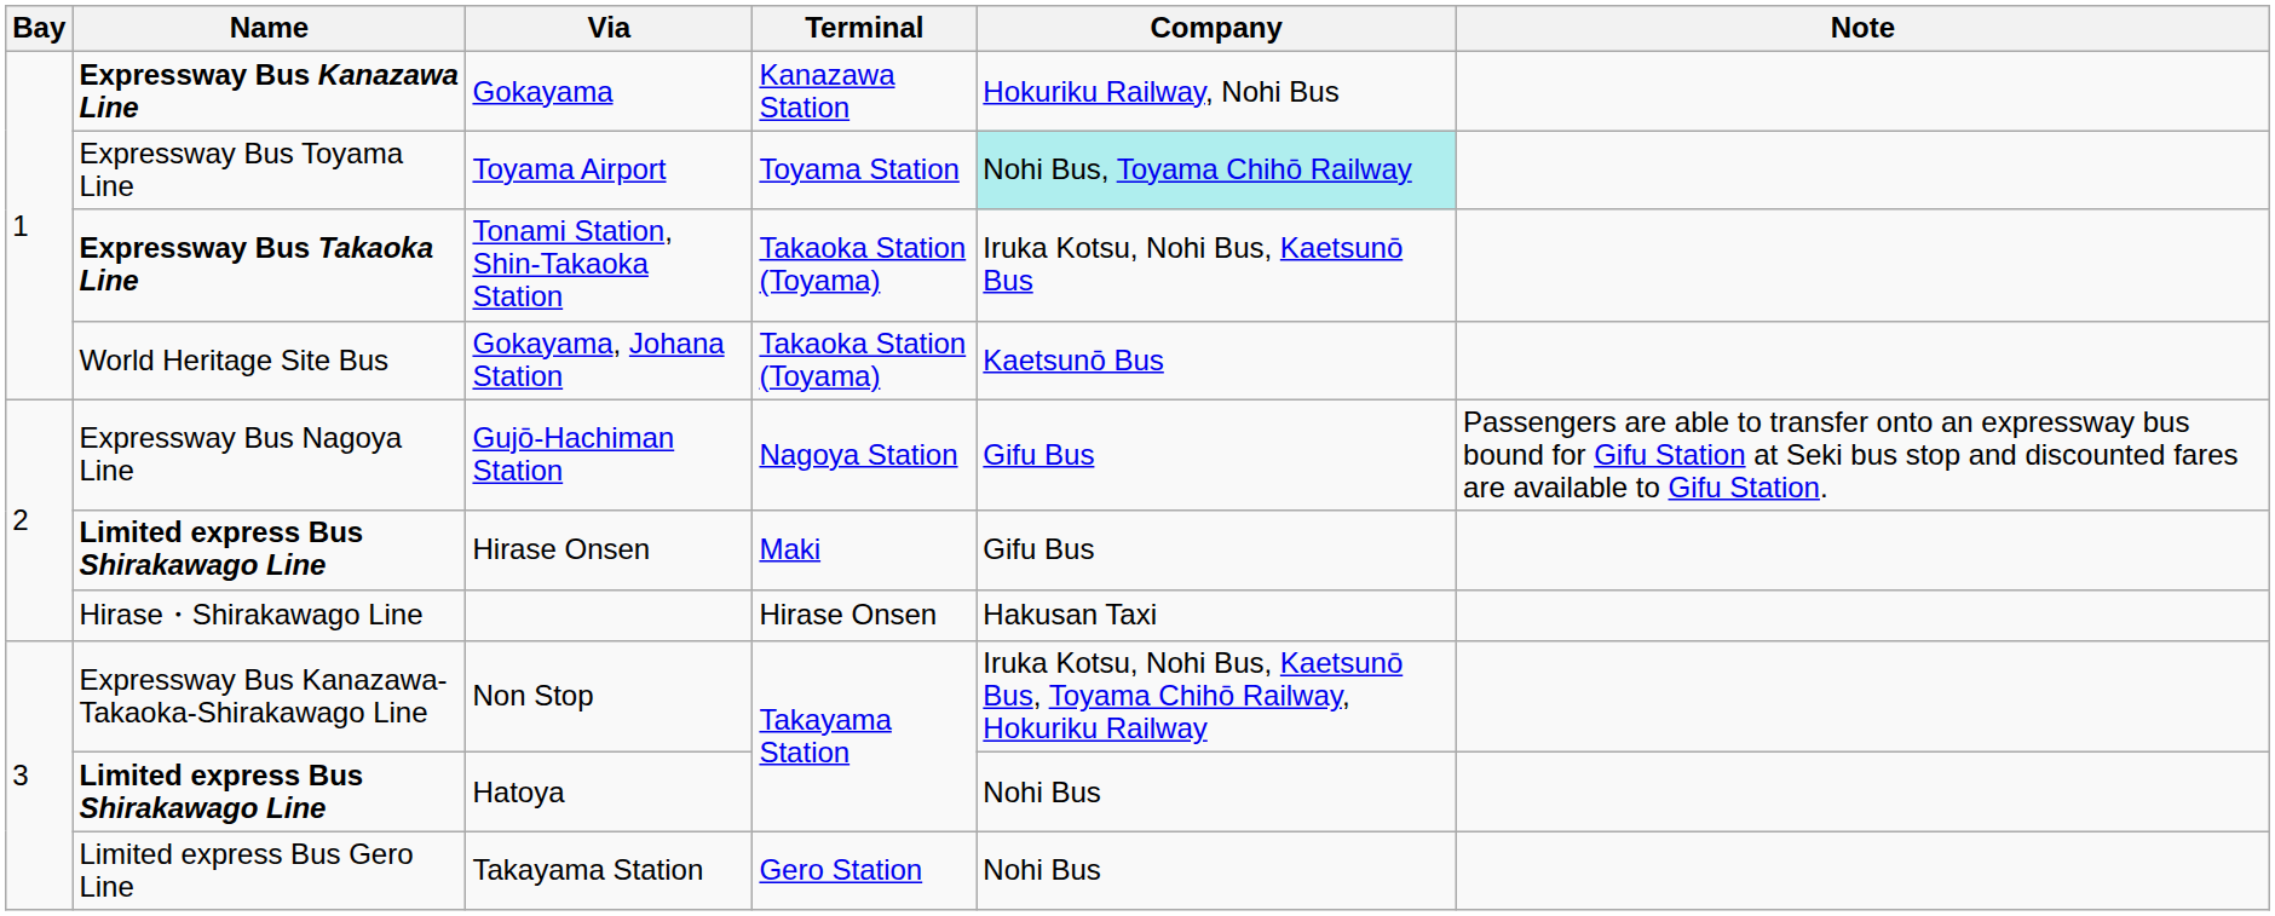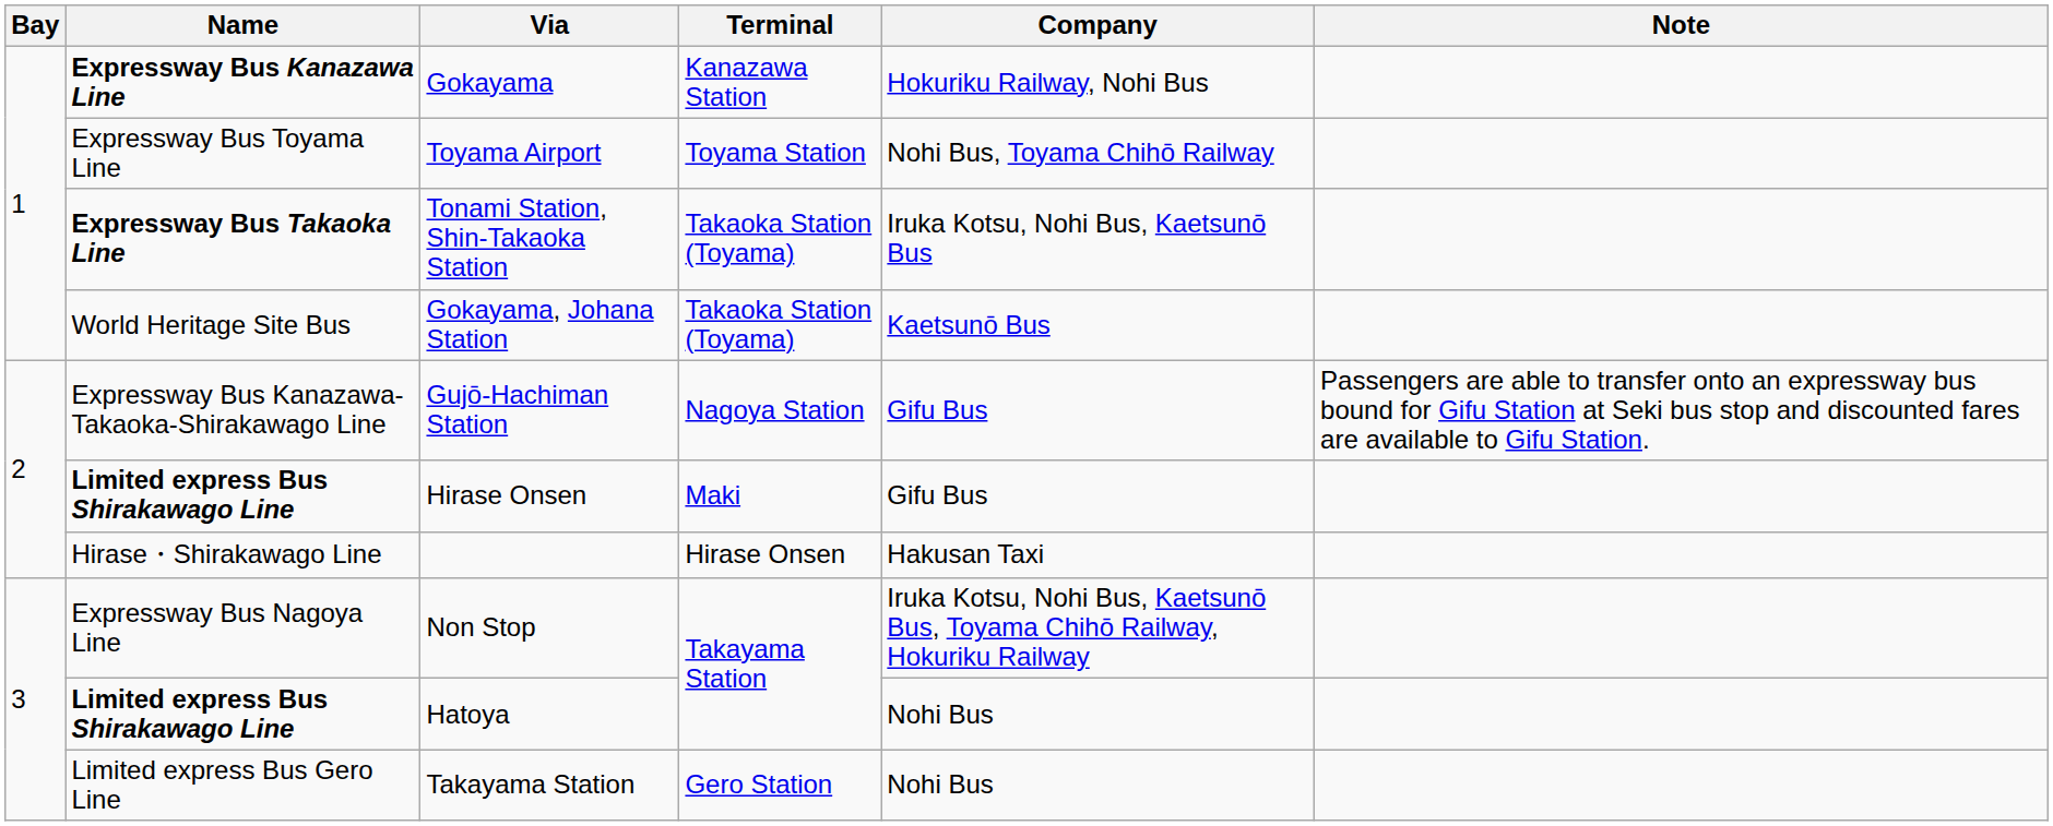 <table class="wikitable">
 <tr>
 <th>Bay</th>
 <th>Name</th>
 <th>Via</th>
 <th>Terminal</th>
 <th>Company</th>
 <th>Note</th>
 </tr>
 <tr>
 <td rowspan="4">1</td>
 <td><strong>Expressway Bus <em>Kanazawa Line<strong><em></td>
 <td><a href='#'>Gokayama</a></td>
 <td rowspan="1"><a href='#'>Kanazawa Station</a></td>
 <td><a href='#'>Hokuriku Railway</a>, Nohi Bus</td>
 <td></td>
 </tr>
 <tr>
 <td></strong>Expressway Bus </em>Toyama Line</em></strong></td>
 <td><a href='#'>Toyama Airport</a></td>
 <td><a href='#'>Toyama Station</a></td>
-<td style="background: paleturquoise;">Nohi Bus, <a href='#'>Toyama Chihō Railway</a></td>
+<td>Nohi Bus, <a href='#'>Toyama Chihō Railway</a></td>
 <td></td>
 </tr>
 <tr>
 <td><strong>Expressway Bus <em>Takaoka Line<strong><em></td>
 <td><a href='#'>Tonami Station</a>, <a href='#'>Shin-Takaoka Station</a></td>
 <td><a href='#'>Takaoka Station (Toyama)</a></td>
 <td>Iruka Kotsu, Nohi Bus, <a href='#'>Kaetsunō Bus</a></td>
 <td></td>
 </tr>
 <tr>
 <td></em>World Heritage Site Bus<em></td>
 <td><a href='#'>Gokayama</a>, <a href='#'>Johana Station</a></td>
 <td><a href='#'>Takaoka Station (Toyama)</a></td>
 <td><a href='#'>Kaetsunō Bus</a></td>
 <td></td>
 </tr>
 <tr>
 <td rowspan="3">2</td>
-<td></strong>Expressway Bus </em>Nagoya Line</em></strong></td>
+<td></strong>Expressway Bus </em>Kanazawa-Takaoka-Shirakawago Line</em></strong></td>
 <td><a href='#'>Gujō-Hachiman Station</a></td>
 <td rowspan="1"><a href='#'>Nagoya Station</a></td>
 <td><a href='#'>Gifu Bus</a></td>
 <td>Passengers are able to transfer onto an expressway bus bound for <a href='#'>Gifu Station</a> at Seki bus stop and discounted fares are available to <a href='#'>Gifu Station</a>.</td>
 </tr>
 <tr>
 <td><strong>Limited express Bus <em>Shirakawago Line<strong><em></td>
 <td>Hirase Onsen</td>
 <td><a href='#'>Maki</a></td>
 <td>Gifu Bus</td>
 <td></td>
 </tr>
 <tr>
 <td></em>Hirase・Shirakawago Line<em></td>
 <td></td>
 <td>Hirase Onsen</td>
 <td>Hakusan Taxi</td>
 <td></td>
 </tr>
 <tr>
 <td rowspan="4">3</td>
-<td></strong>Expressway Bus </em>Kanazawa-Takaoka-Shirakawago Line</em></strong></td>
+<td></strong>Expressway Bus </em>Nagoya Line</em></strong></td>
 <td>Non Stop</td>
 <td rowspan="2"><a href='#'>Takayama Station</a></td>
 <td>Iruka Kotsu, Nohi Bus, <a href='#'>Kaetsunō Bus</a>, <a href='#'>Toyama Chihō Railway</a>, <a href='#'>Hokuriku Railway</a></td>
 <td></td>
 </tr>
 <tr>
 <td><strong>Limited express Bus <em>Shirakawago Line<strong><em></td>
 <td>Hatoya</td>
 <td>Nohi Bus</td>
 <td></td>
 </tr>
 <tr>
 <td></strong>Limited express Bus </em>Gero Line</em></strong></td>
 <td>Takayama Station</td>
 <td><a href='#'>Gero Station</a></td>
 <td>Nohi Bus</td>
 <td></td>
 </tr>
 </table>
